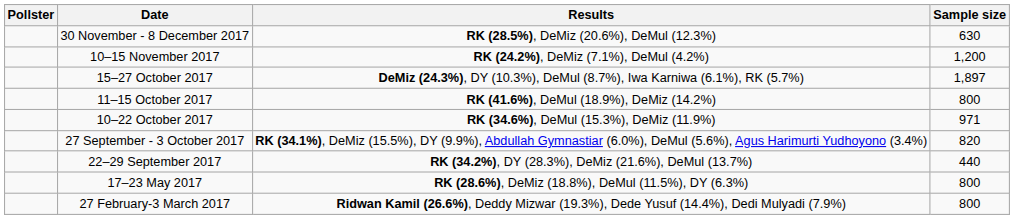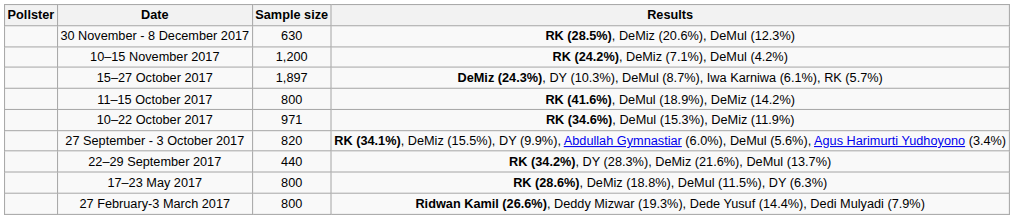 <table class="wikitable sortable" style="text-align: center; font-size: 75%;">
 <tr>
 <th>Pollster</th>
 <th>Date</th>
+<th>Sample size</th>
 <th>Results</th>
-<th>Sample size</th>
 </tr>
 <tr>
 <td></td>
 <td>30 November - 8 December 2017</td>
+<td>630</td>
 <td><strong>RK (28.5%)</strong>, DeMiz (20.6%), DeMul (12.3%)</td>
-<td>630</td>
 </tr>
 <tr>
 <td></td>
 <td>10–15 November 2017</td>
+<td>1,200</td>
 <td><strong>RK (24.2%)</strong>, DeMiz (7.1%), DeMul (4.2%)</td>
-<td>1,200</td>
 </tr>
 <tr>
 <td></td>
 <td>15–27 October 2017</td>
+<td>1,897</td>
 <td><strong>DeMiz (24.3%)</strong>, DY (10.3%), DeMul (8.7%), Iwa Karniwa (6.1%), RK (5.7%)</td>
-<td>1,897</td>
 </tr>
 <tr>
 <td></td>
 <td>11–15 October 2017</td>
+<td>800</td>
 <td><strong>RK (41.6%)</strong>, DeMul (18.9%), DeMiz (14.2%)</td>
-<td>800</td>
 </tr>
 <tr>
 <td></td>
 <td>10–22 October 2017</td>
+<td>971</td>
 <td><strong>RK (34.6%)</strong>, DeMul (15.3%), DeMiz (11.9%)</td>
-<td>971</td>
 </tr>
 <tr>
 <td></td>
 <td>27 September - 3 October 2017</td>
+<td>820</td>
 <td><strong>RK (34.1%)</strong>, DeMiz (15.5%), DY (9.9%), <a href='#'>Abdullah Gymnastiar</a> (6.0%), DeMul (5.6%), <a href='#'>Agus Harimurti Yudhoyono</a> (3.4%)</td>
-<td>820</td>
 </tr>
 <tr>
 <td></td>
 <td>22–29 September 2017</td>
+<td>440</td>
 <td><strong>RK (34.2%)</strong>, DY (28.3%), DeMiz (21.6%), DeMul (13.7%)</td>
-<td>440</td>
 </tr>
 <tr>
 <td></td>
 <td>17–23 May 2017</td>
+<td>800</td>
 <td><strong>RK (28.6%)</strong>, DeMiz (18.8%), DeMul (11.5%), DY (6.3%)</td>
-<td>800</td>
 </tr>
 <tr>
 <td></td>
 <td>27 February-3 March 2017</td>
+<td>800</td>
 <td><strong>Ridwan Kamil (26.6%)</strong>, Deddy Mizwar (19.3%), Dede Yusuf (14.4%), Dedi Mulyadi (7.9%)</td>
-<td>800</td>
 </tr>
 </table>
